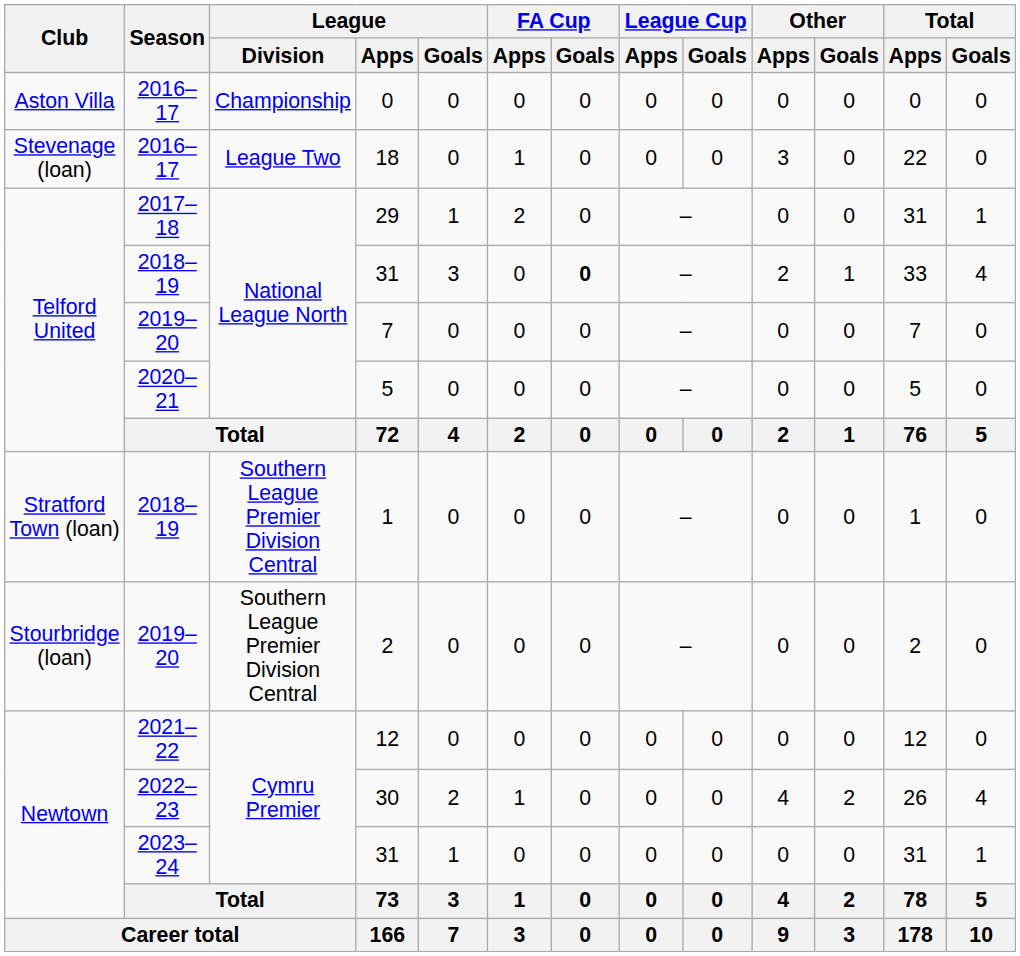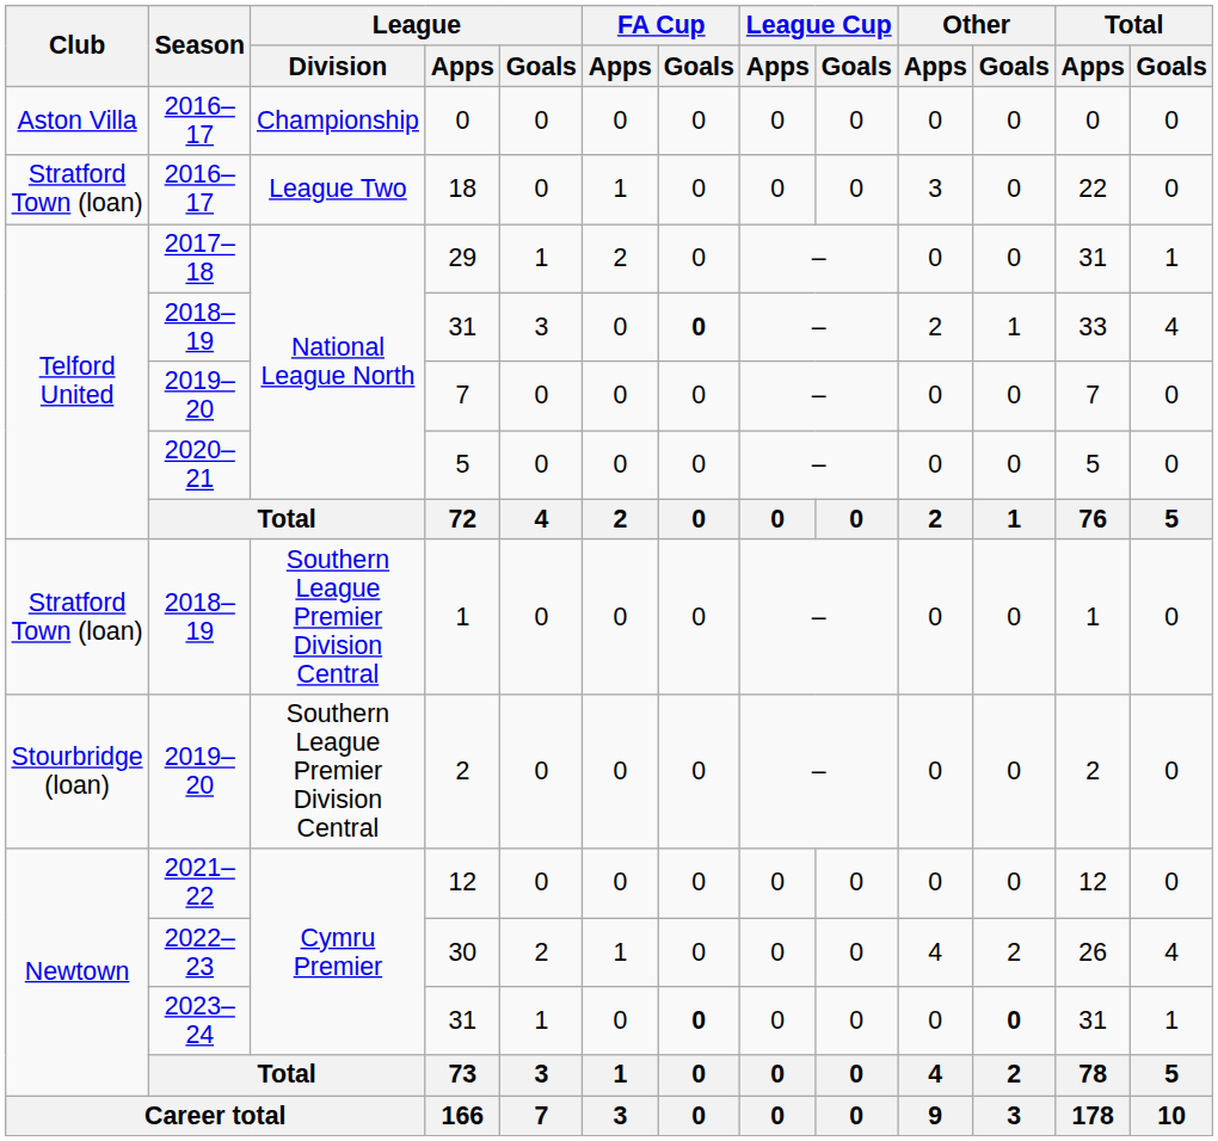 <table class="wikitable" style="text-align:center">
 <tr>
 <th rowspan="2">Club</th>
 <th rowspan="2">Season</th>
 <th colspan="3">League</th>
 <th colspan="2"><a href='#'>FA Cup</a></th>
 <th colspan="2"><a href='#'>League Cup</a></th>
 <th colspan="2">Other</th>
 <th colspan="2">Total</th>
 </tr>
 <tr>
 <th>Division</th>
 <th>Apps</th>
 <th>Goals</th>
 <th>Apps</th>
 <th>Goals</th>
 <th>Apps</th>
 <th>Goals</th>
 <th>Apps</th>
 <th>Goals</th>
 <th>Apps</th>
 <th>Goals</th>
 </tr>
 <tr>
 <td><a href='#'>Aston Villa</a></td>
 <td><a href='#'>2016–17</a></td>
 <td><a href='#'>Championship</a></td>
 <td>0</td>
 <td>0</td>
 <td>0</td>
 <td>0</td>
 <td>0</td>
 <td>0</td>
 <td>0</td>
 <td>0</td>
 <td>0</td>
 <td>0</td>
 </tr>
 <tr>
-<td><a href='#'>Stevenage</a> (loan)</td>
+<td><a href='#'>Stratford Town</a> (loan)</td>
 <td><a href='#'>2016–17</a></td>
 <td><a href='#'>League Two</a></td>
 <td>18</td>
 <td>0</td>
 <td>1</td>
 <td>0</td>
 <td>0</td>
 <td>0</td>
 <td>3</td>
 <td>0</td>
 <td>22</td>
 <td>0</td>
 </tr>
 <tr>
 <td rowspan="5"><a href='#'>Telford United</a></td>
 <td><a href='#'>2017–18</a></td>
 <td rowspan="4"><a href='#'>National League North</a></td>
 <td>29</td>
 <td>1</td>
 <td>2</td>
 <td>0</td>
 <td colspan="2">–</td>
 <td>0</td>
 <td>0</td>
 <td>31</td>
 <td>1</td>
 </tr>
 <tr>
 <td><a href='#'>2018–19</a></td>
 <td>31</td>
 <td>3</td>
 <td>0</td>
 <td><strong>0</strong></td>
 <td colspan="2">–</td>
 <td>2</td>
 <td>1</td>
 <td>33</td>
 <td>4</td>
 </tr>
 <tr>
 <td><a href='#'>2019–20</a></td>
 <td>7</td>
 <td>0</td>
 <td>0</td>
 <td>0</td>
 <td colspan="2">–</td>
 <td>0</td>
 <td>0</td>
 <td>7</td>
 <td>0</td>
 </tr>
 <tr>
 <td><a href='#'>2020–21</a></td>
 <td>5</td>
 <td>0</td>
 <td>0</td>
 <td>0</td>
 <td colspan="2">–</td>
 <td>0</td>
 <td>0</td>
 <td>5</td>
 <td>0</td>
 </tr>
 <tr>
 <th colspan="2">Total</th>
 <th>72</th>
 <th>4</th>
 <th>2</th>
 <th>0</th>
 <th>0</th>
 <th>0</th>
 <th>2</th>
 <th>1</th>
 <th>76</th>
 <th>5</th>
 </tr>
 <tr>
 <td><a href='#'>Stratford Town</a> (loan)</td>
 <td><a href='#'>2018–19</a></td>
 <td><a href='#'>Southern League Premier Division Central</a></td>
 <td>1</td>
 <td>0</td>
 <td>0</td>
 <td>0</td>
 <td colspan="2">–</td>
 <td>0</td>
 <td>0</td>
 <td>1</td>
 <td>0</td>
 </tr>
 <tr>
 <td><a href='#'>Stourbridge</a> (loan)</td>
 <td><a href='#'>2019–20</a></td>
 <td>Southern League Premier Division Central</td>
 <td>2</td>
 <td>0</td>
 <td>0</td>
 <td>0</td>
 <td colspan="2">–</td>
 <td>0</td>
 <td>0</td>
 <td>2</td>
 <td>0</td>
 </tr>
 <tr>
 <td rowspan="4"><a href='#'>Newtown</a></td>
 <td><a href='#'>2021–22</a></td>
 <td rowspan="3"><a href='#'>Cymru Premier</a></td>
 <td>12</td>
 <td>0</td>
 <td>0</td>
 <td>0</td>
 <td>0</td>
 <td>0</td>
 <td>0</td>
 <td>0</td>
 <td>12</td>
 <td>0</td>
 </tr>
 <tr>
 <td><a href='#'>2022–23</a></td>
 <td>30</td>
 <td>2</td>
 <td>1</td>
 <td>0</td>
 <td>0</td>
 <td>0</td>
 <td>4</td>
 <td>2</td>
 <td>26</td>
 <td>4</td>
 </tr>
 <tr>
 <td><a href='#'>2023–24</a></td>
 <td>31</td>
 <td>1</td>
 <td>0</td>
+<td><strong>0</strong></td>
 <td>0</td>
 <td>0</td>
 <td>0</td>
-<td>0</td>
-<td>0</td>
+<td><strong>0</strong></td>
 <td>31</td>
 <td>1</td>
 </tr>
 <tr>
 <th colspan="2">Total</th>
 <th>73</th>
 <th>3</th>
 <th>1</th>
 <th>0</th>
 <th>0</th>
 <th>0</th>
 <th>4</th>
 <th>2</th>
 <th>78</th>
 <th>5</th>
 </tr>
 <tr>
 <th colspan="3">Career total</th>
 <th>166</th>
 <th>7</th>
 <th>3</th>
 <th>0</th>
 <th>0</th>
 <th>0</th>
 <th>9</th>
 <th>3</th>
 <th>178</th>
 <th>10</th>
 </tr>
 </table>
